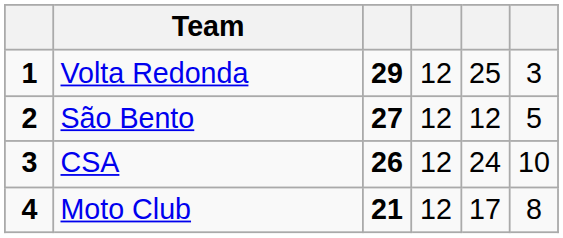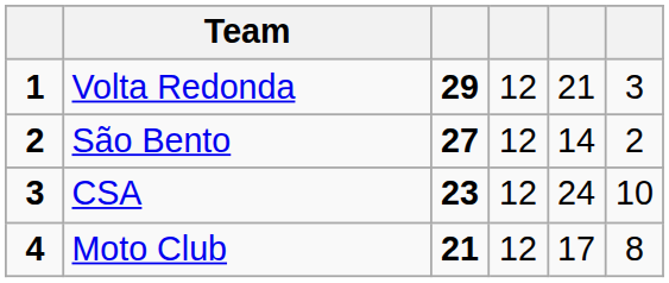 <table class="wikitable" style="text-align: center;">
 <tr>
 <th width=20></th>
 <th width=165>Team</th>
 <th width=20></th>
 <th width=20></th>
 <th width=20></th>
 <th width=20></th>
 </tr>
 <tr>
 <td><strong>1</strong></td>
 <td align=left> <a href='#'>Volta Redonda</a></td>
 <td><strong>29</strong></td>
 <td>12</td>
-<td>25</td>
+<td>21</td>
 <td>3</td>
 </tr>
 <tr>
 <td><strong>2</strong></td>
 <td align=left> <a href='#'>São Bento</a></td>
 <td><strong>27</strong></td>
 <td>12</td>
-<td>12</td>
-<td>5</td>
+<td>14</td>
+<td>2</td>
 </tr>
 <tr>
 <td><strong>3</strong></td>
 <td align=left> <a href='#'>CSA</a></td>
-<td><strong>26</strong></td>
+<td><strong>23</strong></td>
 <td>12</td>
 <td>24</td>
 <td>10</td>
 </tr>
 <tr>
 <td><strong>4</strong></td>
 <td align=left> <a href='#'>Moto Club</a></td>
 <td><strong>21</strong></td>
 <td>12</td>
 <td>17</td>
 <td>8</td>
 </tr>
 </table>
